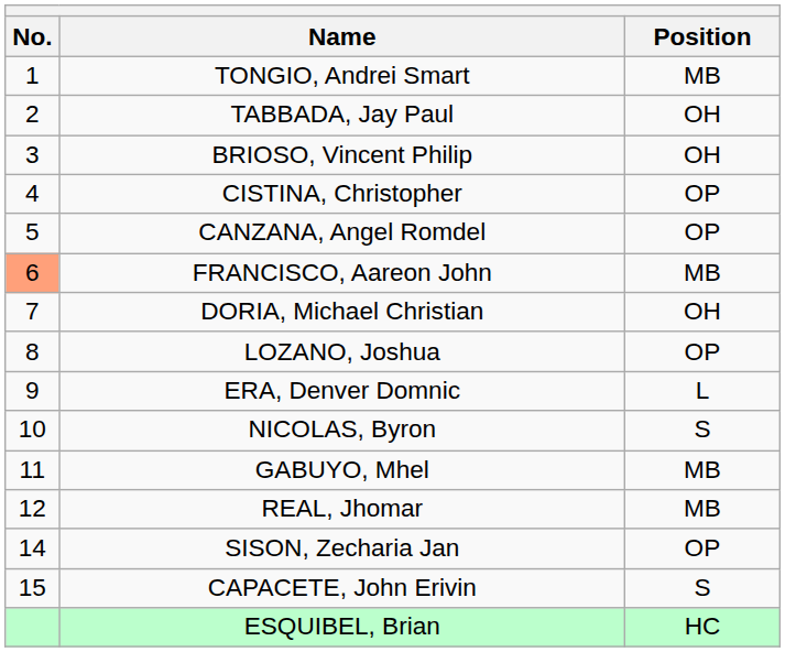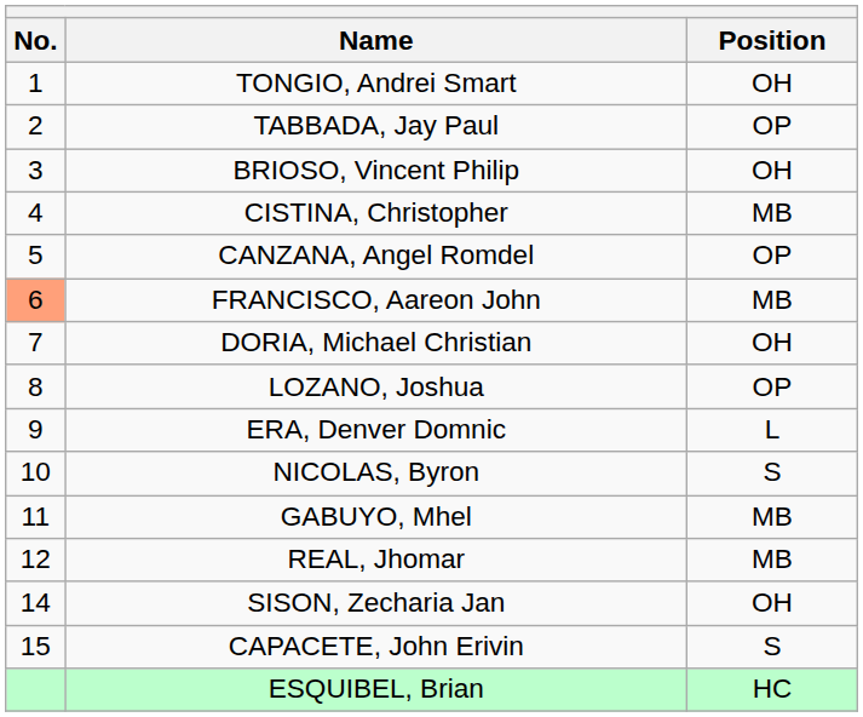 <table class="wikitable mw-collapsible mw-collapsed" style="text-align:center; width:500px; border:none">
 <tr>
 <th style="text-align:left" colspan="3"></th>
 </tr>
 <tr>
 <th style="width:7%">No.</th>
 <th>Name</th>
 <th style="width:20%">Position</th>
 </tr>
 <tr>
 <td>1</td>
 <td>TONGIO, Andrei Smart</td>
-<td>MB</td>
+<td>OH</td>
 </tr>
 <tr>
 <td>2</td>
 <td>TABBADA, Jay Paul</td>
-<td>OH</td>
+<td>OP</td>
 </tr>
 <tr>
 <td>3</td>
 <td>BRIOSO, Vincent Philip</td>
 <td>OH</td>
 </tr>
 <tr>
 <td>4</td>
 <td>CISTINA, Christopher</td>
-<td>OP</td>
+<td>MB</td>
 </tr>
 <tr>
 <td>5</td>
 <td>CANZANA, Angel Romdel</td>
 <td>OP</td>
 </tr>
 <tr>
 <td style="background: lightsalmon;">6</td>
 <td>FRANCISCO, Aareon John</td>
 <td>MB</td>
 </tr>
 <tr>
 <td>7</td>
 <td>DORIA, Michael Christian</td>
 <td>OH</td>
 </tr>
 <tr>
 <td>8</td>
 <td>LOZANO, Joshua</td>
 <td>OP</td>
 </tr>
 <tr>
 <td>9</td>
 <td>ERA, Denver Domnic</td>
 <td>L</td>
 </tr>
 <tr>
 <td>10</td>
 <td>NICOLAS, Byron</td>
 <td>S</td>
 </tr>
 <tr>
 <td>11</td>
 <td>GABUYO, Mhel</td>
 <td>MB</td>
 </tr>
 <tr>
 <td>12</td>
 <td>REAL, Jhomar</td>
 <td>MB</td>
 </tr>
 <tr>
 <td>14</td>
 <td>SISON, Zecharia Jan</td>
-<td>OP</td>
+<td>OH</td>
 </tr>
 <tr>
 <td>15</td>
 <td>CAPACETE, John Erivin</td>
 <td>S</td>
 </tr>
 <tr bgcolor=#BBFFCC>
 <td></td>
 <td>ESQUIBEL, Brian</td>
 <td>HC</td>
 </tr>
 </table>
